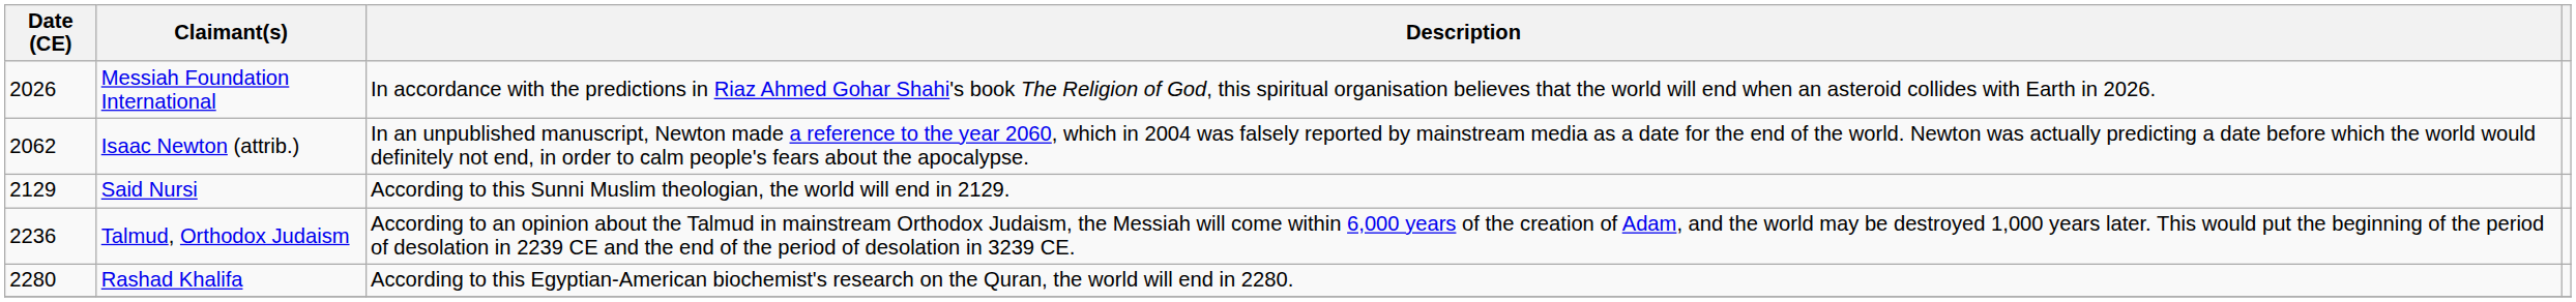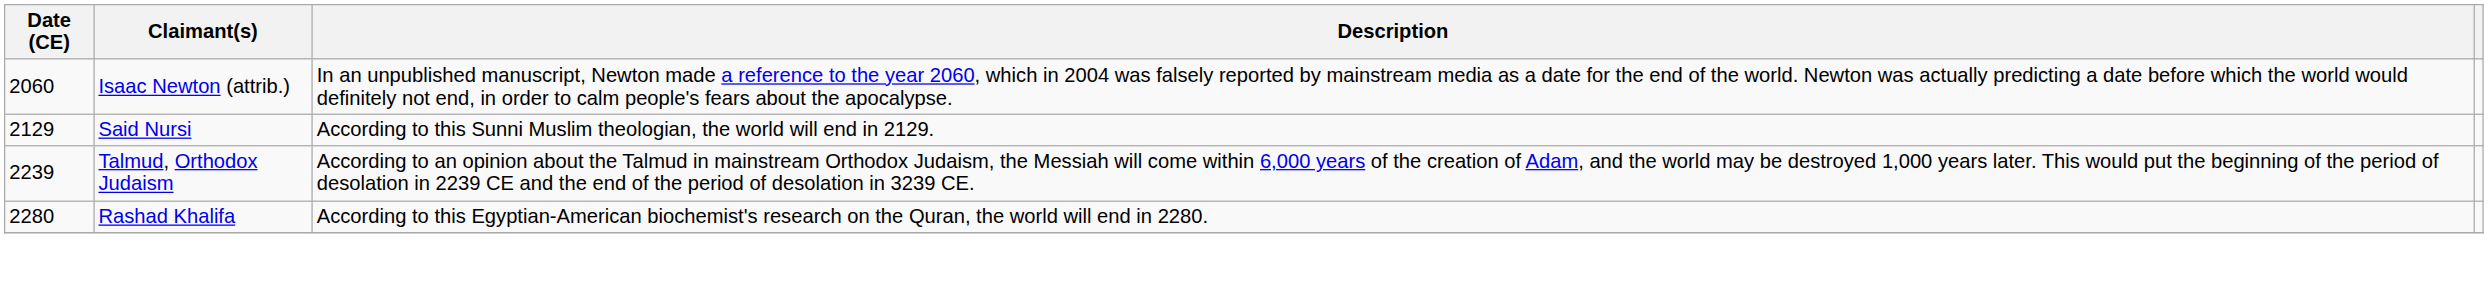 <table class="wikitable">
 <tr>
 <th scope="col">Date (CE)</th>
 <th scope="col">Claimant(s)</th>
 <th scope="col">Description</th>
 <th scope="col"></th>
 </tr>
 <tr>
-<td>2026</td>
-<td><a href='#'>Messiah Foundation International</a></td>
-<td>In accordance with the predictions in <a href='#'>Riaz Ahmed Gohar Shahi</a>'s book <em>The Religion of God</em>, this spiritual organisation believes that the world will end when an asteroid collides with Earth in 2026.</td>
-<td align=center></td>
-</tr>
-<tr>
-<td>2062</td>
+<td>2060</td>
 <td><a href='#'>Isaac Newton</a> (attrib.)</td>
 <td>In an unpublished manuscript, Newton made <a href='#'>a reference to the year 2060</a>, which in 2004 was falsely reported by mainstream media as a date for the end of the world. Newton was actually predicting a date before which the world would definitely not end, in order to calm people's fears about the apocalypse.</td>
 <td align=center><br></td>
 </tr>
 <tr>
 <td>2129</td>
 <td><a href='#'>Said Nursi</a></td>
 <td>According to this Sunni Muslim theologian, the world will end in 2129.</td>
 <td align=center><br></td>
 </tr>
 <tr>
-<td>2236</td>
+<td>2239</td>
 <td><a href='#'>Talmud</a>, <a href='#'>Orthodox Judaism</a></td>
 <td>According to an opinion about the Talmud in mainstream Orthodox Judaism, the Messiah will come within <a href='#'>6,000 years</a> of the creation of <a href='#'>Adam</a>, and the world may be destroyed 1,000 years later. This would put the beginning of the period of desolation in 2239 CE and the end of the period of desolation in 3239 CE.</td>
 <td align=center></td>
 </tr>
 <tr>
 <td>2280</td>
 <td><a href='#'>Rashad Khalifa</a></td>
 <td>According to this Egyptian-American biochemist's research on the Quran, the world will end in 2280.</td>
 <td align=center></td>
 </tr>
 <tr>
 </tr>
 </table>
